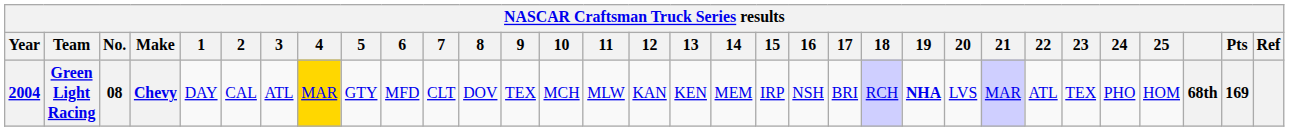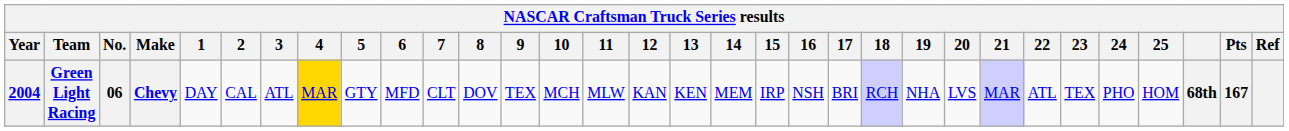 <table class="wikitable" style="text-align:center; font-size:75%">
 <tr>
 <th colspan=32><a href='#'>NASCAR Craftsman Truck Series</a> results</th>
 </tr>
 <tr>
 <th>Year</th>
 <th>Team</th>
 <th>No.</th>
 <th>Make</th>
 <th>1</th>
 <th>2</th>
 <th>3</th>
 <th>4</th>
 <th>5</th>
 <th>6</th>
 <th>7</th>
 <th>8</th>
 <th>9</th>
 <th>10</th>
 <th>11</th>
 <th>12</th>
 <th>13</th>
 <th>14</th>
 <th>15</th>
 <th>16</th>
 <th>17</th>
 <th>18</th>
 <th>19</th>
 <th>20</th>
 <th>21</th>
 <th>22</th>
 <th>23</th>
 <th>24</th>
 <th>25</th>
 <th></th>
 <th>Pts</th>
 <th>Ref</th>
 </tr>
 <tr>
 <th><a href='#'>2004</a></th>
 <th><a href='#'>Green Light Racing</a></th>
-<th>08</th>
+<th>06</th>
 <th><a href='#'>Chevy</a></th>
 <td><a href='#'>DAY</a></td>
 <td><a href='#'>CAL</a></td>
 <td><a href='#'>ATL</a></td>
 <td style="background: gold;"><a href='#'>MAR</a></td>
 <td><a href='#'>GTY</a></td>
 <td><a href='#'>MFD</a></td>
 <td><a href='#'>CLT</a></td>
 <td><a href='#'>DOV</a></td>
 <td><a href='#'>TEX</a></td>
 <td><a href='#'>MCH</a></td>
 <td><a href='#'>MLW</a></td>
 <td><a href='#'>KAN</a></td>
 <td><a href='#'>KEN</a></td>
 <td><a href='#'>MEM</a></td>
 <td><a href='#'>IRP</a></td>
 <td><a href='#'>NSH</a></td>
 <td><a href='#'>BRI</a></td>
 <td style="background:#CFCFFF;"><a href='#'>RCH</a><br></td>
-<td><strong><a href='#'>NHA</a></strong></td>
+<td><a href='#'>NHA</a></td>
 <td><a href='#'>LVS</a></td>
 <td style="background:#CFCFFF;"><a href='#'>MAR</a><br></td>
 <td><a href='#'>ATL</a></td>
 <td><a href='#'>TEX</a></td>
 <td><a href='#'>PHO</a></td>
 <td><a href='#'>HOM</a></td>
 <th>68th</th>
-<th>169</th>
+<th>167</th>
 <th></th>
 </tr>
 </table>
